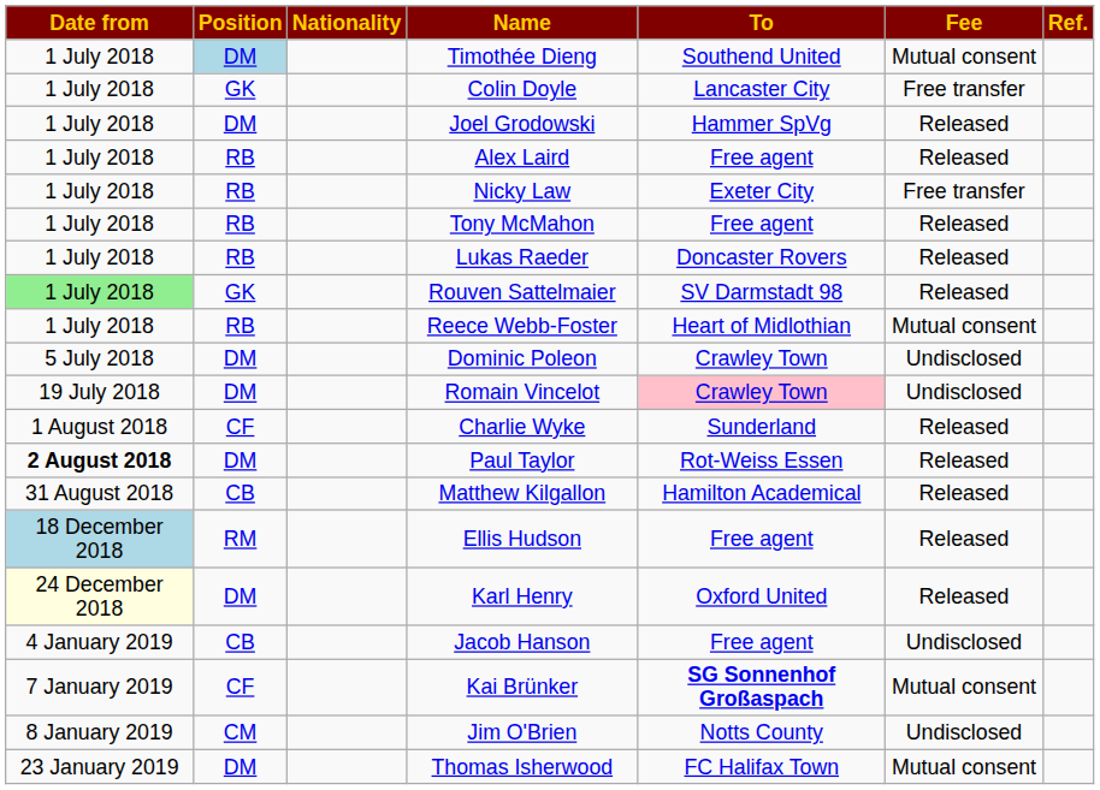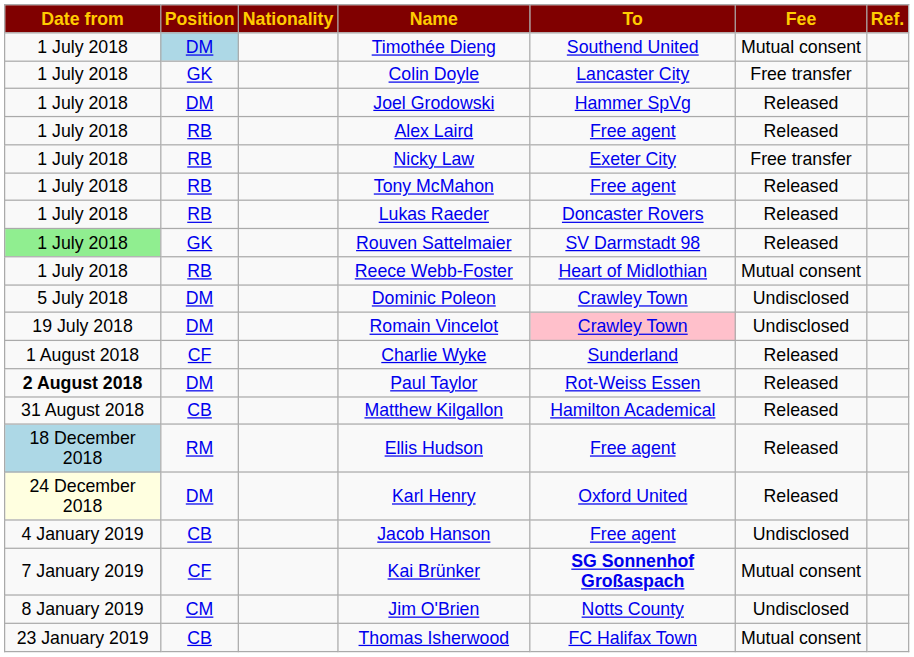 <table class="wikitable"  style="text-align:center; font-size:90%; ">
 <tr>
 <th style="background:#800000; color:#FFCC00; width:120px;">Date from</th>
 <th style="background:#800000; color:#FFCC00; width:50px;">Position</th>
 <th style="background:#800000; color:#FFCC00; width:50px;">Nationality</th>
 <th style="background:#800000; color:#FFCC00; width:150px;">Name</th>
 <th style="background:#800000; color:#FFCC00; width:160px;">To</th>
 <th style="background:#800000; color:#FFCC00; width:100px;">Fee</th>
 <th style="background:#800000; color:#FFCC00; width:25px;">Ref.</th>
 </tr>
 <tr>
 <td>1 July 2018</td>
 <td style="background: lightblue;"><a href='#'>DM</a></td>
 <td></td>
 <td><a href='#'>Timothée Dieng</a></td>
 <td><a href='#'>Southend United</a></td>
 <td>Mutual consent</td>
 <td></td>
 </tr>
 <tr>
 <td>1 July 2018</td>
 <td><a href='#'>GK</a></td>
 <td></td>
 <td><a href='#'>Colin Doyle</a></td>
 <td><a href='#'>Lancaster City</a></td>
 <td>Free transfer</td>
 <td></td>
 </tr>
 <tr>
 <td>1 July 2018</td>
 <td><a href='#'>DM</a></td>
 <td></td>
 <td><a href='#'>Joel Grodowski</a></td>
 <td> <a href='#'>Hammer SpVg</a></td>
 <td>Released</td>
 <td></td>
 </tr>
 <tr>
 <td>1 July 2018</td>
 <td><a href='#'>RB</a></td>
 <td></td>
 <td><a href='#'>Alex Laird</a></td>
 <td><a href='#'>Free agent</a></td>
 <td>Released</td>
 <td></td>
 </tr>
 <tr>
 <td>1 July 2018</td>
 <td><a href='#'>RB</a></td>
 <td></td>
 <td><a href='#'>Nicky Law</a></td>
 <td><a href='#'>Exeter City</a></td>
 <td>Free transfer</td>
 <td></td>
 </tr>
 <tr>
 <td>1 July 2018</td>
 <td><a href='#'>RB</a></td>
 <td></td>
 <td><a href='#'>Tony McMahon</a></td>
 <td><a href='#'>Free agent</a></td>
 <td>Released</td>
 <td></td>
 </tr>
 <tr>
 <td>1 July 2018</td>
 <td><a href='#'>RB</a></td>
 <td></td>
 <td><a href='#'>Lukas Raeder</a></td>
 <td><a href='#'>Doncaster Rovers</a></td>
 <td>Released</td>
 <td></td>
 </tr>
 <tr>
 <td style="background: lightgreen;">1 July 2018</td>
 <td><a href='#'>GK</a></td>
 <td></td>
 <td><a href='#'>Rouven Sattelmaier</a></td>
 <td> <a href='#'>SV Darmstadt 98</a></td>
 <td>Released</td>
 <td></td>
 </tr>
 <tr>
 <td>1 July 2018</td>
 <td><a href='#'>RB</a></td>
 <td></td>
 <td><a href='#'>Reece Webb-Foster</a></td>
 <td> <a href='#'>Heart of Midlothian</a></td>
 <td>Mutual consent</td>
 <td></td>
 </tr>
 <tr>
 <td>5 July 2018</td>
 <td><a href='#'>DM</a></td>
 <td></td>
 <td><a href='#'>Dominic Poleon</a></td>
 <td><a href='#'>Crawley Town</a></td>
 <td>Undisclosed</td>
 <td></td>
 </tr>
 <tr>
 <td>19 July 2018</td>
 <td><a href='#'>DM</a></td>
 <td></td>
 <td><a href='#'>Romain Vincelot</a></td>
 <td style="background: pink;"><a href='#'>Crawley Town</a></td>
 <td>Undisclosed</td>
 <td></td>
 </tr>
 <tr>
 <td>1 August 2018</td>
 <td><a href='#'>CF</a></td>
 <td></td>
 <td><a href='#'>Charlie Wyke</a></td>
 <td><a href='#'>Sunderland</a></td>
 <td>Released</td>
 <td></td>
 </tr>
 <tr>
 <td><strong>2 August 2018</strong></td>
 <td><a href='#'>DM</a></td>
 <td></td>
 <td><a href='#'>Paul Taylor</a></td>
 <td> <a href='#'>Rot-Weiss Essen</a></td>
 <td>Released</td>
 <td></td>
 </tr>
 <tr>
 <td>31 August 2018</td>
 <td><a href='#'>CB</a></td>
 <td></td>
 <td><a href='#'>Matthew Kilgallon</a></td>
 <td> <a href='#'>Hamilton Academical</a></td>
 <td>Released</td>
 <td></td>
 </tr>
 <tr>
 <td style="background: lightblue;">18 December 2018</td>
 <td><a href='#'>RM</a></td>
 <td></td>
 <td><a href='#'>Ellis Hudson</a></td>
 <td><a href='#'>Free agent</a></td>
 <td>Released</td>
 <td></td>
 </tr>
 <tr>
 <td style="background: lightyellow;">24 December 2018</td>
 <td><a href='#'>DM</a></td>
 <td></td>
 <td><a href='#'>Karl Henry</a></td>
 <td><a href='#'>Oxford United</a></td>
 <td>Released</td>
 <td></td>
 </tr>
 <tr>
 <td>4 January 2019</td>
 <td><a href='#'>CB</a></td>
 <td></td>
 <td><a href='#'>Jacob Hanson</a></td>
 <td><a href='#'>Free agent</a></td>
 <td>Undisclosed</td>
 <td></td>
 </tr>
 <tr>
 <td>7 January 2019</td>
 <td><a href='#'>CF</a></td>
 <td></td>
 <td><a href='#'>Kai Brünker</a></td>
 <td><strong> <a href='#'>SG Sonnenhof Großaspach</a></strong></td>
 <td>Mutual consent</td>
 <td></td>
 </tr>
 <tr>
 <td>8 January 2019</td>
 <td><a href='#'>CM</a></td>
 <td></td>
 <td><a href='#'>Jim O'Brien</a></td>
 <td><a href='#'>Notts County</a></td>
 <td>Undisclosed</td>
 <td></td>
 </tr>
 <tr>
 <td>23 January 2019</td>
-<td><a href='#'>DM</a></td>
+<td><a href='#'>CB</a></td>
 <td></td>
 <td><a href='#'>Thomas Isherwood</a></td>
 <td><a href='#'>FC Halifax Town</a></td>
 <td>Mutual consent</td>
 <td></td>
 </tr>
 </table>
